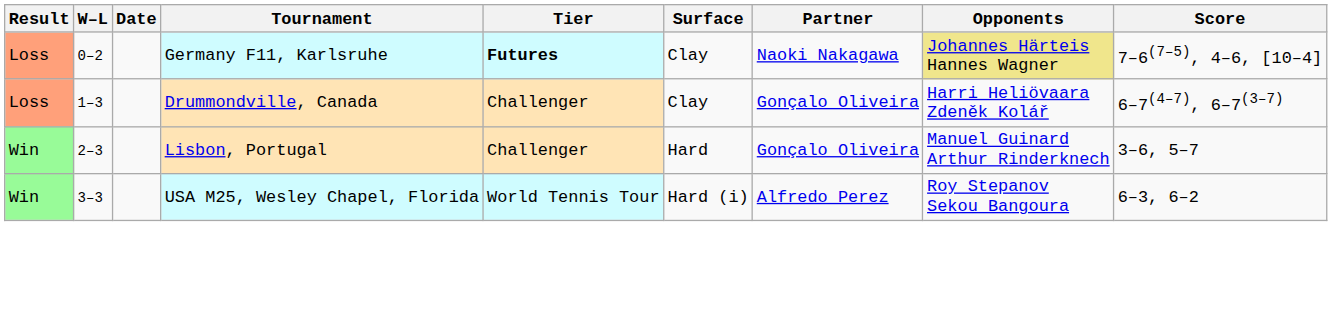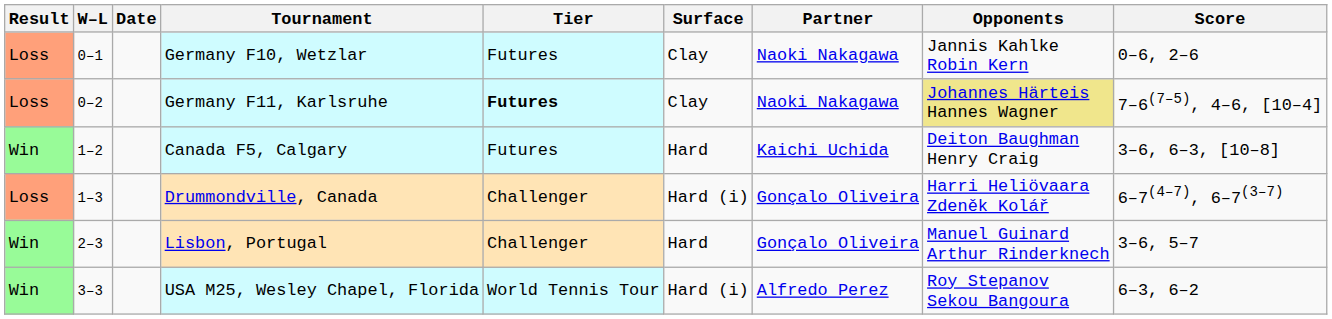 <table class="sortable wikitable">
 <tr>
 <th>Result</th>
 <th class="unsortable">W–L</th>
 <th>Date</th>
 <th>Tournament</th>
 <th>Tier</th>
 <th>Surface</th>
 <th>Partner</th>
 <th>Opponents</th>
 <th class="unsortable">Score</th>
 </tr>
 <tr>
 <td bgcolor=FFA07A>Loss</td>
+<td><small>0–1</small></td>
+<td></td>
+<td style="background:#cffcff;">Germany F10, Wetzlar</td>
+<td style="background:#cffcff;">Futures</td>
+<td>Clay</td>
+<td> <a href='#'>Naoki Nakagawa</a></td>
+<td> Jannis Kahlke<br> <a href='#'>Robin Kern</a></td>
+<td>0–6, 2–6</td>
+</tr>
+<tr>
+<td bgcolor=FFA07A>Loss</td>
 <td><small>0–2</small></td>
 <td></td>
 <td style="background:#cffcff;">Germany F11, Karlsruhe</td>
 <td style="background:#cffcff;"><strong>Futures</strong></td>
 <td>Clay</td>
 <td> <a href='#'>Naoki Nakagawa</a></td>
 <td style="background: khaki;"> <a href='#'>Johannes Härteis</a><br> Hannes Wagner</td>
 <td>7–6<sup>(7–5)</sup>, 4–6, [10–4]</td>
 </tr>
 <tr>
+<td bgcolor=98FB98>Win</td>
+<td><small>1–2</small></td>
+<td></td>
+<td style="background:#cffcff;">Canada F5, Calgary</td>
+<td style="background:#cffcff;">Futures</td>
+<td>Hard</td>
+<td> <a href='#'>Kaichi Uchida</a></td>
+<td> <a href='#'>Deiton Baughman</a><br> Henry Craig</td>
+<td>3–6, 6–3, [10–8]</td>
+</tr>
+<tr>
 <td bgcolor=FFA07A>Loss</td>
 <td><small>1–3</small></td>
 <td><a href='#'></a></td>
 <td style="background:moccasin;"><a href='#'>Drummondville</a>, Canada</td>
 <td style="background:moccasin;">Challenger</td>
-<td>Clay</td>
+<td>Hard (i)</td>
 <td> <a href='#'>Gonçalo Oliveira</a></td>
 <td> <a href='#'>Harri Heliövaara</a><br> <a href='#'>Zdeněk Kolář</a></td>
 <td>6–7<sup>(4–7)</sup>, 6–7<sup>(3–7)</sup></td>
 </tr>
 <tr>
 <td bgcolor=98FB98>Win</td>
 <td><small>2–3</small></td>
 <td><a href='#'></a></td>
 <td style="background:moccasin;"><a href='#'>Lisbon</a>, Portugal</td>
 <td style="background:moccasin;">Challenger</td>
 <td>Hard</td>
 <td> <a href='#'>Gonçalo Oliveira</a></td>
 <td> <a href='#'>Manuel Guinard</a><br> <a href='#'>Arthur Rinderknech</a></td>
 <td>3–6, 5–7</td>
 </tr>
 <tr>
 <td bgcolor=98FB98>Win</td>
 <td><small>3–3</small></td>
 <td></td>
 <td style="background:#cffcff;">USA M25, Wesley Chapel, Florida</td>
 <td style="background:#cffcff;">World Tennis Tour</td>
 <td>Hard (i)</td>
 <td> <a href='#'>Alfredo Perez</a></td>
 <td> <a href='#'>Roy Stepanov</a><br> <a href='#'>Sekou Bangoura</a></td>
 <td>6–3, 6–2</td>
 </tr>
 </table>
